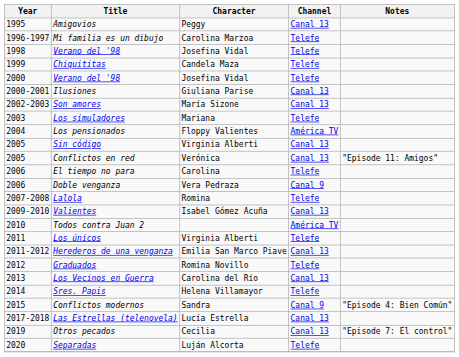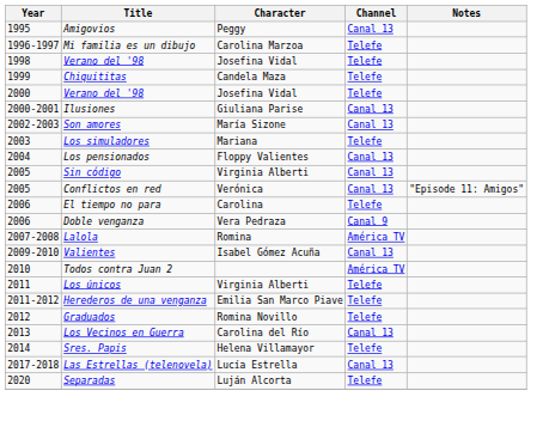 <table class="wikitable" style="font-size: 90%;">
 <tr>
 <th>Year</th>
 <th>Title</th>
 <th>Character</th>
 <th>Channel</th>
 <th>Notes</th>
 </tr>
 <tr>
 <td>1995</td>
 <td><em>Amigovios</em></td>
 <td>Peggy</td>
 <td><a href='#'>Canal 13</a></td>
 <td></td>
 </tr>
 <tr>
 <td>1996-1997</td>
 <td><em>Mi familia es un dibujo</em></td>
 <td>Carolina Marzoa</td>
 <td><a href='#'>Telefe</a></td>
 <td></td>
 </tr>
 <tr>
 <td>1998</td>
 <td><em><a href='#'>Verano del '98</a></em></td>
 <td>Josefina Vidal</td>
 <td><a href='#'>Telefe</a></td>
 <td></td>
 </tr>
 <tr>
 <td>1999</td>
 <td><em><a href='#'>Chiquititas</a></em></td>
 <td>Candela Maza</td>
 <td><a href='#'>Telefe</a></td>
 <td></td>
 </tr>
 <tr>
 <td>2000</td>
 <td><em><a href='#'>Verano del '98</a></em></td>
 <td>Josefina Vidal</td>
 <td><a href='#'>Telefe</a></td>
 <td></td>
 </tr>
 <tr>
 <td>2000-2001</td>
 <td><em>Ilusiones</em></td>
 <td>Giuliana Parise</td>
 <td><a href='#'>Canal 13</a></td>
 <td></td>
 </tr>
 <tr>
 <td>2002-2003</td>
 <td><em><a href='#'>Son amores</a></em></td>
 <td>María Sizone</td>
 <td><a href='#'>Canal 13</a></td>
 <td></td>
 </tr>
 <tr>
 <td>2003</td>
 <td><em><a href='#'>Los simuladores</a></em></td>
 <td>Mariana</td>
 <td><a href='#'>Telefe</a></td>
 <td></td>
 </tr>
 <tr>
 <td>2004</td>
 <td><em>Los pensionados</em></td>
 <td>Floppy Valientes</td>
-<td><a href='#'>América TV</a></td>
+<td><a href='#'>Canal 13</a></td>
 <td></td>
 </tr>
 <tr>
 <td>2005</td>
 <td><em><a href='#'>Sin código</a></em></td>
 <td>Virginia Alberti</td>
 <td><a href='#'>Canal 13</a></td>
 <td></td>
 </tr>
 <tr>
 <td>2005</td>
 <td><em>Conflictos en red</em></td>
 <td>Verónica</td>
 <td><a href='#'>Canal 13</a></td>
 <td>"Episode 11: Amigos"</td>
 </tr>
 <tr>
 <td>2006</td>
 <td><em>El tiempo no para</em></td>
 <td>Carolina</td>
 <td><a href='#'>Telefe</a></td>
 <td></td>
 </tr>
 <tr>
 <td>2006</td>
 <td><em>Doble venganza</em></td>
 <td>Vera Pedraza</td>
 <td><a href='#'>Canal 9</a></td>
 <td></td>
 </tr>
 <tr>
 <td>2007-2008</td>
 <td><em><a href='#'>Lalola</a></em></td>
 <td>Romina</td>
-<td><a href='#'>Telefe</a></td>
+<td><a href='#'>América TV</a></td>
 <td></td>
 </tr>
 <tr>
 <td>2009-2010</td>
 <td><em><a href='#'>Valientes</a></em></td>
 <td>Isabel Gómez Acuña</td>
 <td><a href='#'>Canal 13</a></td>
 <td></td>
 </tr>
 <tr>
 <td>2010</td>
 <td><em>Todos contra Juan 2</em></td>
 <td></td>
 <td><a href='#'>América TV</a></td>
 <td></td>
 </tr>
 <tr>
 <td>2011</td>
 <td><em><a href='#'>Los únicos</a></em></td>
 <td>Virginia Alberti</td>
 <td><a href='#'>Telefe</a></td>
 <td></td>
 </tr>
 <tr>
 <td>2011-2012</td>
 <td><em><a href='#'>Herederos de una venganza</a></em></td>
 <td>Emilia San Marco Piave</td>
-<td><a href='#'>Canal 13</a></td>
+<td><a href='#'>Telefe</a></td>
 <td></td>
 </tr>
 <tr>
 <td>2012</td>
 <td><em><a href='#'>Graduados</a></em></td>
 <td>Romina Novillo</td>
 <td><a href='#'>Telefe</a></td>
 <td></td>
 </tr>
 <tr>
 <td>2013</td>
 <td><em><a href='#'>Los Vecinos en Guerra</a></em></td>
 <td>Carolina del Río</td>
 <td><a href='#'>Canal 13</a></td>
 <td></td>
 </tr>
 <tr>
 <td>2014</td>
 <td><em><a href='#'>Sres. Papis</a></em></td>
 <td>Helena Villamayor</td>
 <td><a href='#'>Telefe</a></td>
 <td></td>
 </tr>
 <tr>
-<td>2015</td>
-<td><em>Conflictos modernos</em></td>
-<td>Sandra</td>
-<td><a href='#'>Canal 9</a></td>
-<td>"Episode 4: Bien Común"</td>
-</tr>
-<tr>
 <td>2017-2018</td>
 <td><em><a href='#'>Las Estrellas (telenovela)</a></em></td>
 <td>Lucía Estrella</td>
 <td><a href='#'>Canal 13</a></td>
 <td></td>
-</tr>
-<tr>
-<td>2019</td>
-<td><em>Otros pecados</em></td>
-<td>Cecilia</td>
-<td><a href='#'>Canal 13</a></td>
-<td>"Episode 7: El control"</td>
 </tr>
 <tr>
 <td>2020</td>
 <td><em><a href='#'>Separadas</a></em></td>
 <td>Luján Alcorta</td>
 <td><a href='#'>Telefe</a></td>
 <td></td>
 </tr>
 <tr>
 </tr>
 </table>
